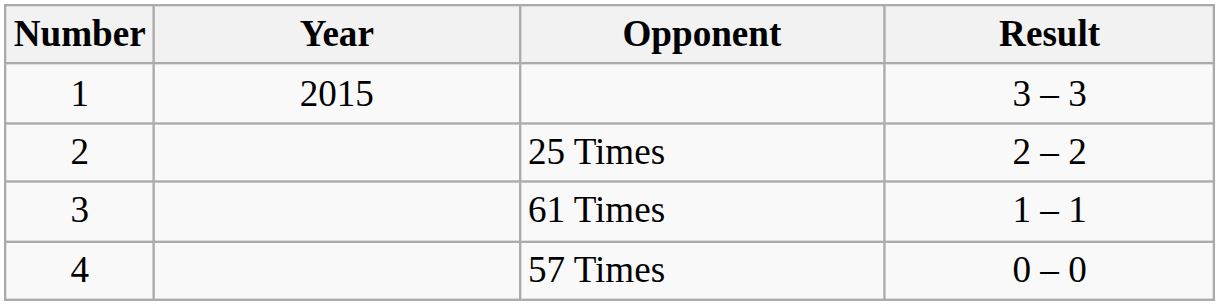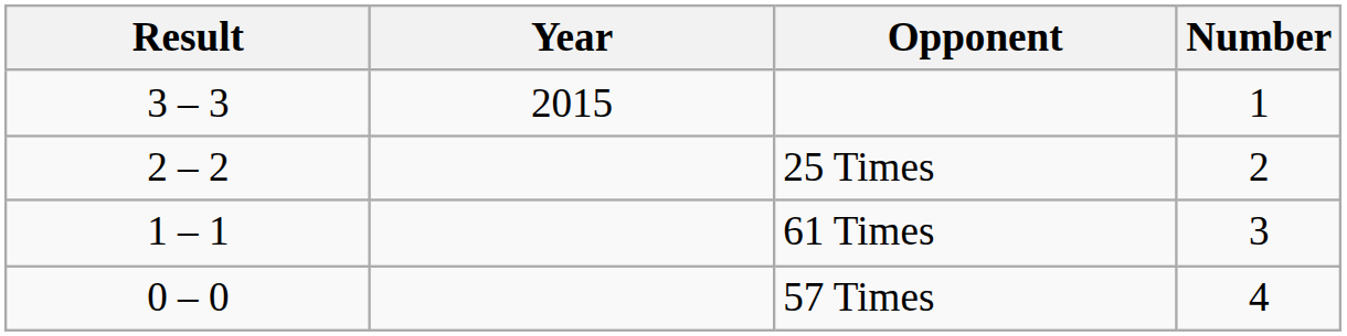 <table class="wikitable sortable">
 <tr>
-<th width=30>Number</th>
+<th width=135>Result</th>
 <th width=150>Year</th>
 <th width=150>Opponent</th>
-<th width=135>Result</th>
+<th width=30>Number</th>
 </tr>
 <tr>
-<td align=center>1</td>
+<td align=center>3 – 3</td>
 <td align=center>2015</td>
 <td></td>
-<td align=center>3 – 3</td>
+<td align=center>1</td>
 </tr>
 <tr>
-<td align=center>2</td>
+<td align=center>2 – 2</td>
 <td align=center></td>
 <td>25 Times</td>
-<td align=center>2 – 2</td>
+<td align=center>2</td>
 </tr>
 <tr>
-<td align=center>3</td>
+<td align=center>1 – 1</td>
 <td align=center></td>
 <td>61 Times</td>
-<td align=center>1 – 1</td>
+<td align=center>3</td>
 </tr>
 <tr>
-<td align=center>4</td>
+<td align=center>0 – 0</td>
 <td align=center></td>
 <td>57 Times</td>
-<td align=center>0 – 0</td>
+<td align=center>4</td>
 </tr>
 </table>
